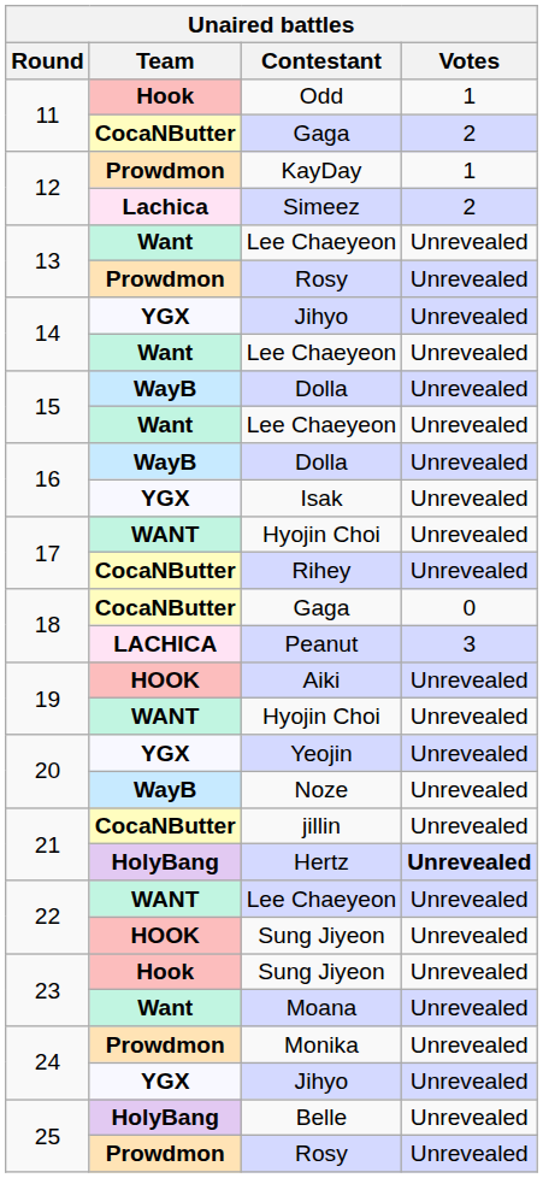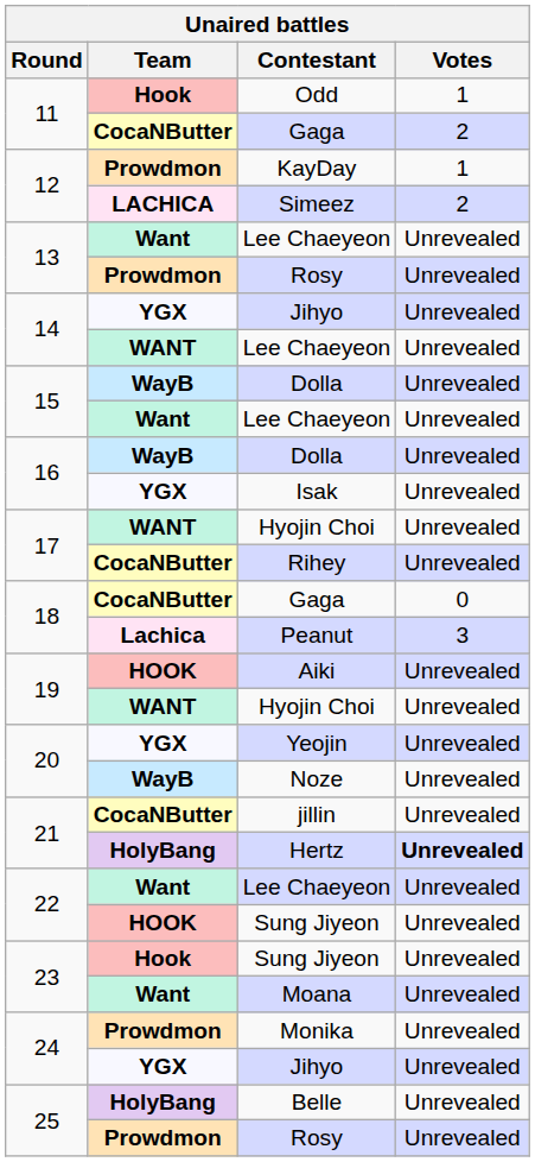 <table class="wikitable mw-collapsible mw-collapsed" style="text-align:center; font-size:90%">
 <tr>
 <th colspan="5">Unaired battles</th>
 </tr>
 <tr style="background:#f2f2f2;">
 <th scope="col">Round</th>
 <th scope="col">Team</th>
 <th scope="col">Contestant</th>
 <th scope="col">Votes</th>
 </tr>
 <tr>
 <td rowspan="2">11</td>
 <td style="background:#FCBDBD"><strong>Hook</strong></td>
 <td>Odd</td>
 <td>1</td>
 </tr>
 <tr>
 <td style="background:#FFFDBF"><strong>CocaNButter</strong></td>
 <td style="background:#D4D9FF">Gaga</td>
 <td style="background:#D4D9FF">2</td>
 </tr>
 <tr>
 <td rowspan="2">12</td>
 <td style="background:#FFE3B5"><strong>Prowdmon</strong></td>
 <td>KayDay</td>
 <td>1</td>
 </tr>
 <tr>
-<td style="background:#FFE3F4"><strong>Lachica</strong></td>
+<td style="background:#FFE3F4"><strong>LACHICA</strong></td>
 <td style="background:#D4D9FF">Simeez</td>
 <td style="background:#D4D9FF">2</td>
 </tr>
 <tr>
 <td rowspan="2">13</td>
 <td style="background:#C1F5E1"><strong>Want</strong></td>
 <td>Lee Chaeyeon</td>
 <td>Unrevealed</td>
 </tr>
 <tr>
 <td style="background:#FFE3B5"><strong>Prowdmon</strong></td>
 <td style="background:#D4D9FF">Rosy</td>
 <td style="background:#D4D9FF">Unrevealed</td>
 </tr>
 <tr>
 <td rowspan="2">14</td>
 <td style="background:#F8F8FF"><strong>YGX</strong></td>
 <td style="background:#D4D9FF">Jihyo</td>
 <td style="background:#D4D9FF">Unrevealed</td>
 </tr>
 <tr>
-<td style="background:#C1F5E1"><strong>Want</strong></td>
+<td style="background:#C1F5E1"><strong>WANT</strong></td>
 <td>Lee Chaeyeon</td>
 <td>Unrevealed</td>
 </tr>
 <tr>
 <td rowspan="2">15</td>
 <td style="background:#C7EAFF"><strong>WayB</strong></td>
 <td style="background:#D4D9FF">Dolla</td>
 <td style="background:#D4D9FF">Unrevealed</td>
 </tr>
 <tr>
 <td style="background:#C1F5E1"><strong>Want</strong></td>
 <td>Lee Chaeyeon</td>
 <td>Unrevealed</td>
 </tr>
 <tr>
 <td rowspan="2">16</td>
 <td style="background:#C7EAFF"><strong>WayB</strong></td>
 <td style="background:#D4D9FF">Dolla</td>
 <td style="background:#D4D9FF">Unrevealed</td>
 </tr>
 <tr>
 <td style="background:#F8F8FF"><strong>YGX</strong></td>
 <td>Isak</td>
 <td>Unrevealed</td>
 </tr>
 <tr>
 <td rowspan="2">17</td>
 <td style="background:#C1F5E1"><strong>WANT</strong></td>
 <td>Hyojin Choi</td>
 <td>Unrevealed</td>
 </tr>
 <tr>
 <td style="background:#FFFDBF"><strong>CocaNButter</strong></td>
 <td style="background:#D4D9FF">Rihey</td>
 <td style="background:#D4D9FF">Unrevealed</td>
 </tr>
 <tr>
 <td rowspan="2">18</td>
 <td style="background:#FFFDBF"><strong>CocaNButter</strong></td>
 <td>Gaga</td>
 <td>0</td>
 </tr>
 <tr>
-<td style="background:#FFE3F4"><strong>LACHICA</strong></td>
+<td style="background:#FFE3F4"><strong>Lachica</strong></td>
 <td style="background:#D4D9FF">Peanut</td>
 <td style="background:#D4D9FF">3</td>
 </tr>
 <tr>
 <td rowspan="2">19</td>
 <td style="background:#FCBDBD"><strong>HOOK</strong></td>
 <td style="background:#D4D9FF">Aiki</td>
 <td style="background:#D4D9FF">Unrevealed</td>
 </tr>
 <tr>
 <td style="background:#C1F5E1"><strong>WANT</strong></td>
 <td>Hyojin Choi</td>
 <td>Unrevealed</td>
 </tr>
 <tr>
 <td rowspan="2">20</td>
 <td style="background:#F8F8FF"><strong>YGX</strong></td>
 <td style="background:#D4D9FF">Yeojin</td>
 <td style="background:#D4D9FF">Unrevealed</td>
 </tr>
 <tr>
 <td style="background:#C7EAFF"><strong>WayB</strong></td>
 <td>Noze</td>
 <td>Unrevealed</td>
 </tr>
 <tr>
 <td rowspan="2">21</td>
 <td style="background:#FFFDBF"><strong>CocaNButter</strong></td>
 <td>jillin</td>
 <td>Unrevealed</td>
 </tr>
 <tr>
 <td style="background:#E2C9F2"><strong>HolyBang</strong></td>
 <td style="background:#D4D9FF">Hertz</td>
 <td style="background:#D4D9FF"><strong>Unrevealed</strong></td>
 </tr>
 <tr>
 <td rowspan="2">22</td>
-<td style="background:#C1F5E1"><strong>WANT</strong></td>
+<td style="background:#C1F5E1"><strong>Want</strong></td>
 <td style="background:#D4D9FF">Lee Chaeyeon</td>
 <td style="background:#D4D9FF">Unrevealed</td>
 </tr>
 <tr>
 <td style="background:#FCBDBD"><strong>HOOK</strong></td>
 <td>Sung Jiyeon</td>
 <td>Unrevealed</td>
 </tr>
 <tr>
 <td rowspan="2">23</td>
 <td style="background:#FCBDBD"><strong>Hook</strong></td>
 <td>Sung Jiyeon</td>
 <td>Unrevealed</td>
 </tr>
 <tr>
 <td style="background:#C1F5E1"><strong>Want</strong></td>
 <td style="background:#D4D9FF">Moana</td>
 <td style="background:#D4D9FF">Unrevealed</td>
 </tr>
 <tr>
 <td rowspan="2">24</td>
 <td style="background:#FFE3B5"><strong>Prowdmon</strong></td>
 <td>Monika</td>
 <td>Unrevealed</td>
 </tr>
 <tr>
 <td style="background:#F8F8FF"><strong>YGX</strong></td>
 <td style="background:#D4D9FF">Jihyo</td>
 <td style="background:#D4D9FF">Unrevealed</td>
 </tr>
 <tr>
 <td rowspan="2">25</td>
 <td style="background:#E2C9F2"><strong>HolyBang</strong></td>
 <td>Belle</td>
 <td>Unrevealed</td>
 </tr>
 <tr>
 <td style="background:#FFE3B5"><strong>Prowdmon</strong></td>
 <td style="background:#D4D9FF">Rosy</td>
 <td style="background:#D4D9FF">Unrevealed</td>
 </tr>
 </table>
